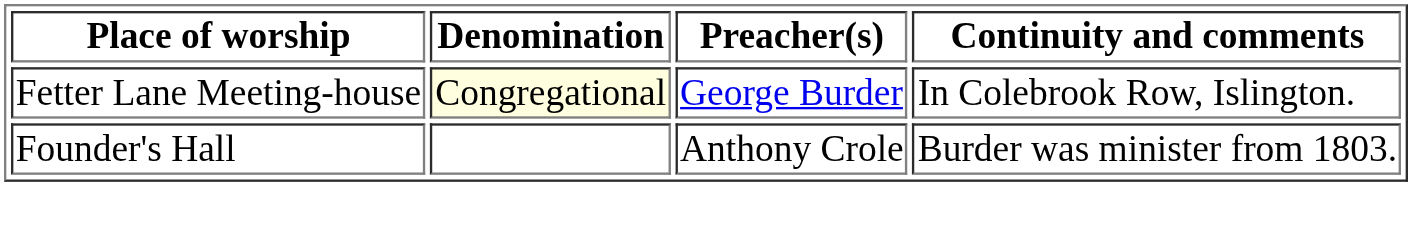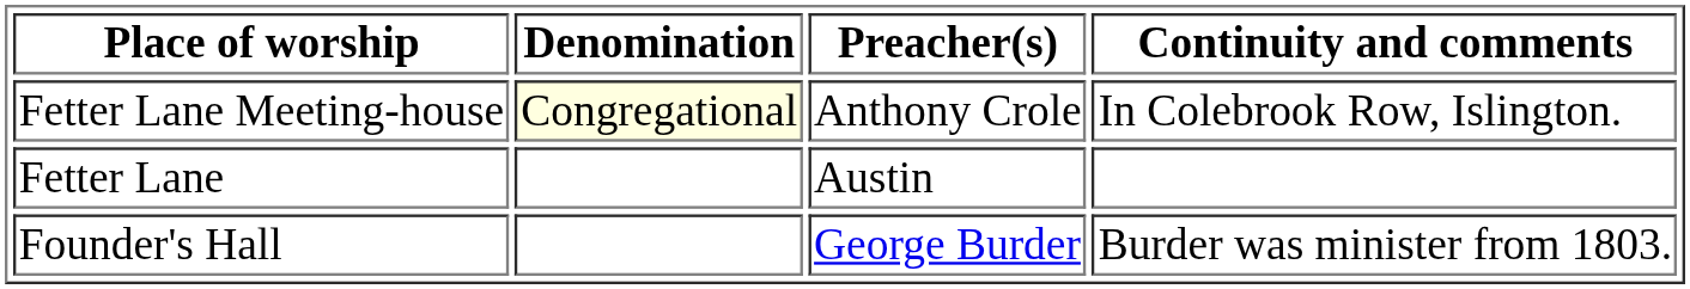 <table border=1>
 <tr>
 <th>Place of worship</th>
 <th>Denomination</th>
 <th>Preacher(s)</th>
 <th>Continuity and comments</th>
 </tr>
 <tr>
 <td>Fetter Lane Meeting-house</td>
 <td style="background: lightyellow;">Congregational</td>
-<td><a href='#'>George Burder</a></td>
+<td>Anthony Crole</td>
 <td>In Colebrook Row, Islington.</td>
+</tr>
+<tr>
+<td>Fetter Lane</td>
+<td></td>
+<td>Austin</td>
+<td></td>
 </tr>
 <tr>
 <td>Founder's Hall</td>
 <td></td>
-<td>Anthony Crole</td>
+<td><a href='#'>George Burder</a></td>
 <td>Burder was minister from 1803.</td>
 </tr>
 </table>
